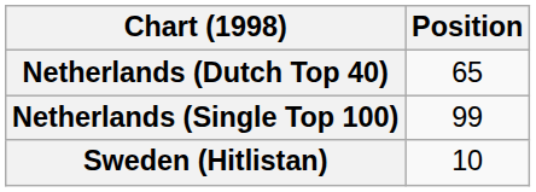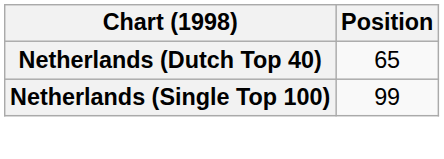 <table class="wikitable sortable plainrowheaders" style="text-align:center">
 <tr>
 <th>Chart (1998)</th>
 <th>Position</th>
 </tr>
 <tr>
 <th scope="row">Netherlands (Dutch Top 40)</th>
 <td>65</td>
 </tr>
 <tr>
 <th scope="row">Netherlands (Single Top 100)</th>
 <td>99</td>
 </tr>
-<tr>
-<th scope="row">Sweden (Hitlistan)</th>
-<td>10</td>
-</tr>
 </table>
